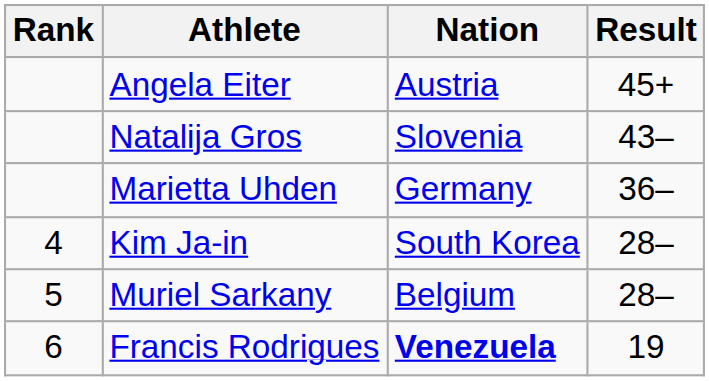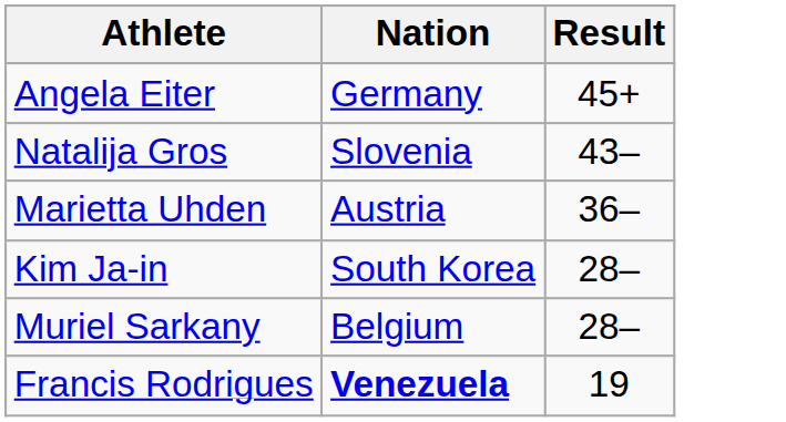 <table class="wikitable sortable" style="text-align:center">
 <tr>
-<th>Rank</th>
 <th>Athlete</th>
 <th>Nation</th>
 <th>Result</th>
 </tr>
 <tr>
-<td></td>
 <td align=left><a href='#'>Angela Eiter</a></td>
-<td align=left> <a href='#'>Austria</a></td>
+<td align=left> <a href='#'>Germany</a></td>
 <td>45+</td>
 </tr>
 <tr>
-<td></td>
 <td align=left><a href='#'>Natalija Gros</a></td>
 <td align=left> <a href='#'>Slovenia</a></td>
 <td>43–</td>
 </tr>
 <tr>
-<td></td>
 <td align=left><a href='#'>Marietta Uhden</a></td>
-<td align=left> <a href='#'>Germany</a></td>
+<td align=left> <a href='#'>Austria</a></td>
 <td>36–</td>
 </tr>
 <tr>
-<td>4</td>
 <td align=left><a href='#'>Kim Ja-in</a></td>
 <td align=left> <a href='#'>South Korea</a></td>
 <td>28–</td>
 </tr>
 <tr>
-<td>5</td>
 <td align=left><a href='#'>Muriel Sarkany</a></td>
 <td align=left> <a href='#'>Belgium</a></td>
 <td>28–</td>
 </tr>
 <tr>
-<td>6</td>
 <td align=left><a href='#'>Francis Rodrigues</a></td>
 <td align=left><strong> <a href='#'>Venezuela</a></strong></td>
 <td>19</td>
 </tr>
 </table>
